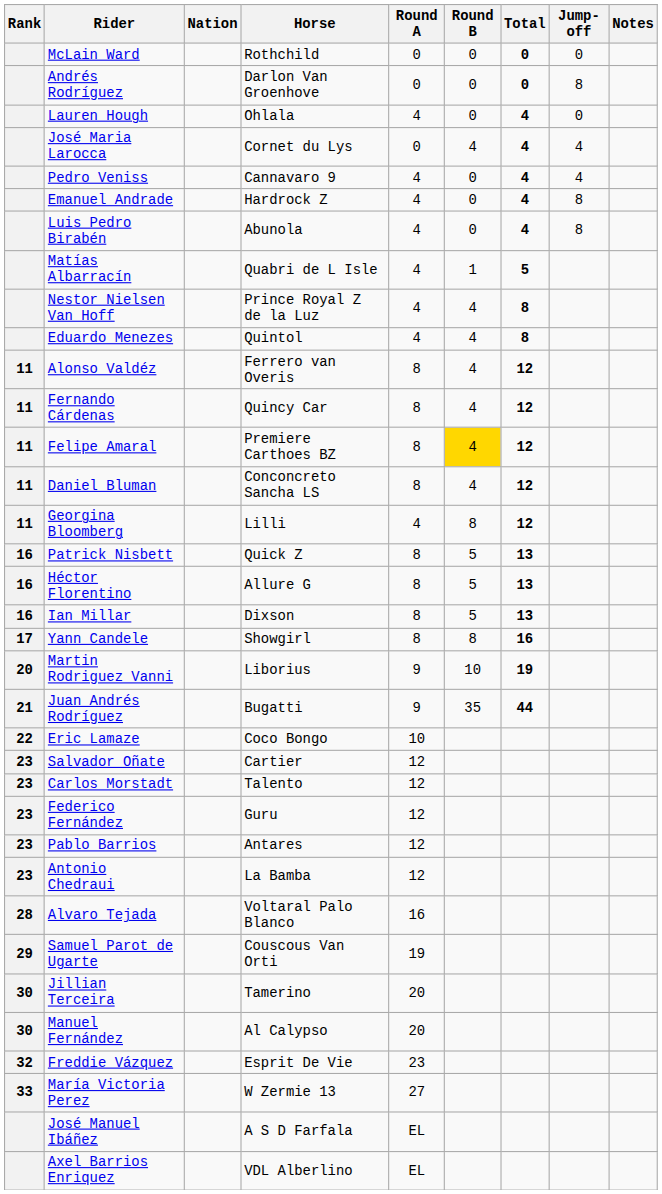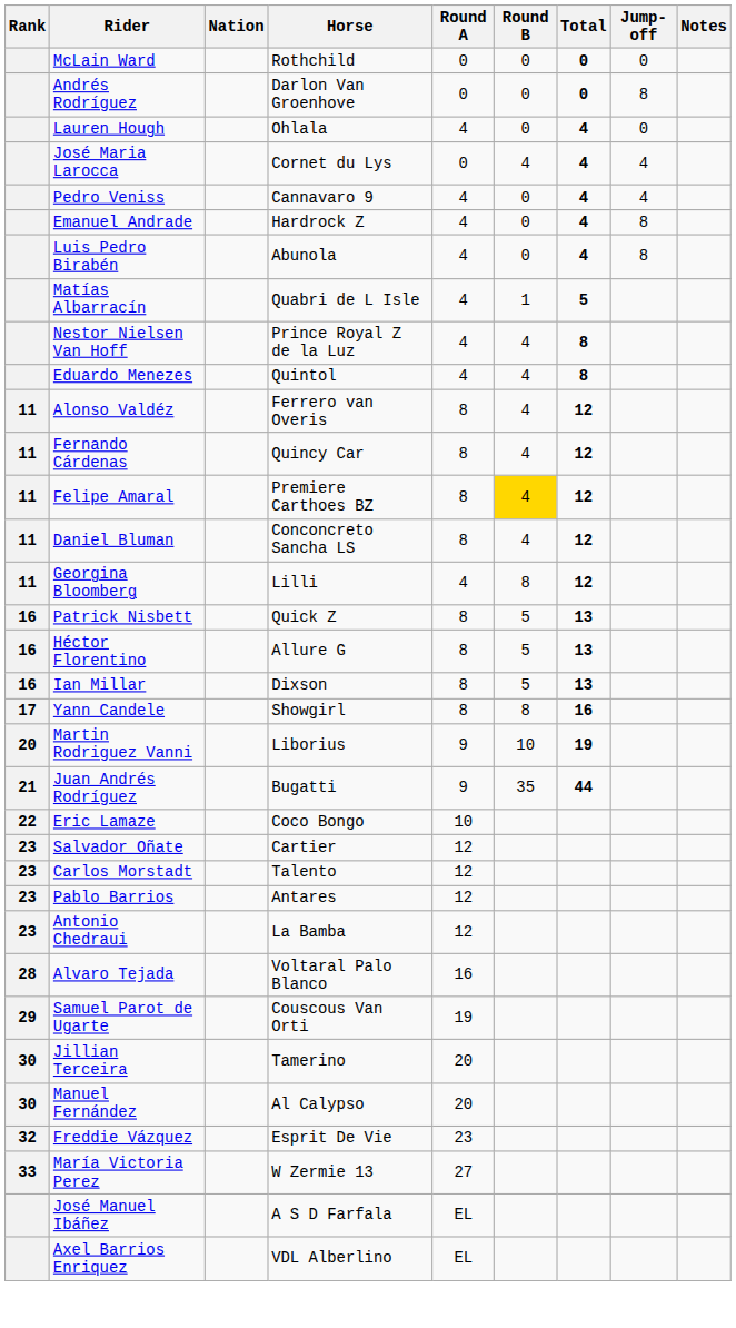 <table class="wikitable sortable" style="text-align:center">
 <tr>
 <th>Rank</th>
 <th>Rider</th>
 <th>Nation</th>
 <th>Horse</th>
 <th>Round A</th>
 <th>Round B</th>
 <th>Total</th>
 <th>Jump-off</th>
 <th>Notes</th>
 </tr>
 <tr>
 <th></th>
 <td align=left><a href='#'>McLain Ward</a></td>
 <td align=left></td>
 <td align=left>Rothchild</td>
 <td>0</td>
 <td>0</td>
 <td><strong>0</strong></td>
 <td>0</td>
 <td></td>
 </tr>
 <tr>
 <th></th>
 <td align=left><a href='#'>Andrés Rodríguez</a></td>
 <td align=left></td>
 <td align=left>Darlon Van Groenhove</td>
 <td>0</td>
 <td>0</td>
 <td><strong>0</strong></td>
 <td>8</td>
 <td></td>
 </tr>
 <tr>
 <th></th>
 <td align=left><a href='#'>Lauren Hough</a></td>
 <td align=left></td>
 <td align=left>Ohlala</td>
 <td>4</td>
 <td>0</td>
 <td><strong>4</strong></td>
 <td>0</td>
 <td></td>
 </tr>
 <tr>
 <th></th>
 <td align=left><a href='#'>José Maria Larocca</a></td>
 <td align=left></td>
 <td align=left>Cornet du Lys</td>
 <td>0</td>
 <td>4</td>
 <td><strong>4</strong></td>
 <td>4</td>
 <td></td>
 </tr>
 <tr>
 <th></th>
 <td align=left><a href='#'>Pedro Veniss</a></td>
 <td align=left></td>
 <td align=left>Cannavaro 9</td>
 <td>4</td>
 <td>0</td>
 <td><strong>4</strong></td>
 <td>4</td>
 <td></td>
 </tr>
 <tr>
 <th></th>
 <td align=left><a href='#'>Emanuel Andrade</a></td>
 <td align=left></td>
 <td align=left>Hardrock Z</td>
 <td>4</td>
 <td>0</td>
 <td><strong>4</strong></td>
 <td>8</td>
 <td></td>
 </tr>
 <tr>
 <th></th>
 <td align=left><a href='#'>Luis Pedro Birabén</a></td>
 <td align=left></td>
 <td align=left>Abunola</td>
 <td>4</td>
 <td>0</td>
 <td><strong>4</strong></td>
 <td>8</td>
 <td></td>
 </tr>
 <tr>
 <th></th>
 <td align=left><a href='#'>Matías Albarracín</a></td>
 <td align=left></td>
 <td align=left>Quabri de L Isle</td>
 <td>4</td>
 <td>1</td>
 <td><strong>5</strong></td>
 <td></td>
 <td></td>
 </tr>
 <tr>
 <th></th>
 <td align=left><a href='#'>Nestor Nielsen Van Hoff</a></td>
 <td align=left></td>
 <td align=left>Prince Royal Z de la Luz</td>
 <td>4</td>
 <td>4</td>
 <td><strong>8</strong></td>
 <td></td>
 <td></td>
 </tr>
 <tr>
 <th></th>
 <td align=left><a href='#'>Eduardo Menezes</a></td>
 <td align=left></td>
 <td align=left>Quintol</td>
 <td>4</td>
 <td>4</td>
 <td><strong>8</strong></td>
 <td></td>
 <td></td>
 </tr>
 <tr>
 <th>11</th>
 <td align=left><a href='#'>Alonso Valdéz</a></td>
 <td align=left></td>
 <td align=left>Ferrero van Overis</td>
 <td>8</td>
 <td>4</td>
 <td><strong>12</strong></td>
 <td></td>
 <td></td>
 </tr>
 <tr>
 <th>11</th>
 <td align=left><a href='#'>Fernando Cárdenas</a></td>
 <td align=left></td>
 <td align=left>Quincy Car</td>
 <td>8</td>
 <td>4</td>
 <td><strong>12</strong></td>
 <td></td>
 <td></td>
 </tr>
 <tr>
 <th>11</th>
 <td align=left><a href='#'>Felipe Amaral</a></td>
 <td align=left></td>
 <td align=left>Premiere Carthoes BZ</td>
 <td>8</td>
 <td style="background: gold;">4</td>
 <td><strong>12</strong></td>
 <td></td>
 <td></td>
 </tr>
 <tr>
 <th>11</th>
 <td align=left><a href='#'>Daniel Bluman</a></td>
 <td align=left></td>
 <td align=left>Conconcreto Sancha LS</td>
 <td>8</td>
 <td>4</td>
 <td><strong>12</strong></td>
 <td></td>
 <td></td>
 </tr>
 <tr>
 <th>11</th>
 <td align=left><a href='#'>Georgina Bloomberg</a></td>
 <td align=left></td>
 <td align=left>Lilli</td>
 <td>4</td>
 <td>8</td>
 <td><strong>12</strong></td>
 <td></td>
 <td></td>
 </tr>
 <tr>
 <th>16</th>
 <td align=left><a href='#'>Patrick Nisbett</a></td>
 <td align=left></td>
 <td align=left>Quick Z</td>
 <td>8</td>
 <td>5</td>
 <td><strong>13</strong></td>
 <td></td>
 <td></td>
 </tr>
 <tr>
 <th>16</th>
 <td align=left><a href='#'>Héctor Florentino</a></td>
 <td align=left></td>
 <td align=left>Allure G</td>
 <td>8</td>
 <td>5</td>
 <td><strong>13</strong></td>
 <td></td>
 <td></td>
 </tr>
 <tr>
 <th>16</th>
 <td align=left><a href='#'>Ian Millar</a></td>
 <td align=left></td>
 <td align=left>Dixson</td>
 <td>8</td>
 <td>5</td>
 <td><strong>13</strong></td>
 <td></td>
 <td></td>
 </tr>
 <tr>
 <th>17</th>
 <td align=left><a href='#'>Yann Candele</a></td>
 <td align=left></td>
 <td align=left>Showgirl</td>
 <td>8</td>
 <td>8</td>
 <td><strong>16</strong></td>
 <td></td>
 <td></td>
 </tr>
 <tr>
 <th>20</th>
 <td align=left><a href='#'>Martin Rodriguez Vanni</a></td>
 <td align=left></td>
 <td align=left>Liborius</td>
 <td>9</td>
 <td>10</td>
 <td><strong>19</strong></td>
 <td></td>
 <td></td>
 </tr>
 <tr>
 <th>21</th>
 <td align=left><a href='#'>Juan Andrés Rodríguez</a></td>
 <td align=left></td>
 <td align=left>Bugatti</td>
 <td>9</td>
 <td>35</td>
 <td><strong>44</strong></td>
 <td></td>
 <td></td>
 </tr>
 <tr>
 <th>22</th>
 <td align=left><a href='#'>Eric Lamaze</a></td>
 <td align=left></td>
 <td align=left>Coco Bongo</td>
 <td>10</td>
 <td></td>
 <td></td>
 <td></td>
 <td></td>
 </tr>
 <tr>
 <th>23</th>
 <td align=left><a href='#'>Salvador Oñate</a></td>
 <td align=left></td>
 <td align=left>Cartier</td>
 <td>12</td>
 <td></td>
 <td></td>
 <td></td>
 <td></td>
 </tr>
 <tr>
 <th>23</th>
 <td align=left><a href='#'>Carlos Morstadt</a></td>
 <td align=left></td>
 <td align=left>Talento</td>
 <td>12</td>
 <td></td>
 <td></td>
 <td></td>
 <td></td>
 </tr>
 <tr>
 <th>23</th>
-<td align=left><a href='#'>Federico Fernández</a></td>
-<td align=left></td>
-<td align=left>Guru</td>
-<td>12</td>
-<td></td>
-<td></td>
-<td></td>
-<td></td>
-</tr>
-<tr>
-<th>23</th>
 <td align=left><a href='#'>Pablo Barrios</a></td>
 <td align=left></td>
 <td align=left>Antares</td>
 <td>12</td>
 <td></td>
 <td></td>
 <td></td>
 <td></td>
 </tr>
 <tr>
 <th>23</th>
 <td align=left><a href='#'>Antonio Chedraui</a></td>
 <td align=left></td>
 <td align=left>La Bamba</td>
 <td>12</td>
 <td></td>
 <td></td>
 <td></td>
 <td></td>
 </tr>
 <tr>
 <th>28</th>
 <td align=left><a href='#'>Alvaro Tejada</a></td>
 <td align=left></td>
 <td align=left>Voltaral Palo Blanco</td>
 <td>16</td>
 <td></td>
 <td></td>
 <td></td>
 <td></td>
 </tr>
 <tr>
 <th>29</th>
 <td align=left><a href='#'>Samuel Parot de Ugarte</a></td>
 <td align=left></td>
 <td align=left>Couscous Van Orti</td>
 <td>19</td>
 <td></td>
 <td></td>
 <td></td>
 <td></td>
 </tr>
 <tr>
 <th>30</th>
 <td align=left><a href='#'>Jillian Terceira</a></td>
 <td align=left></td>
 <td align=left>Tamerino</td>
 <td>20</td>
 <td></td>
 <td></td>
 <td></td>
 <td></td>
 </tr>
 <tr>
 <th>30</th>
 <td align=left><a href='#'>Manuel Fernández</a></td>
 <td align=left></td>
 <td align=left>Al Calypso</td>
 <td>20</td>
 <td></td>
 <td></td>
 <td></td>
 <td></td>
 </tr>
 <tr>
 <th>32</th>
 <td align=left><a href='#'>Freddie Vázquez</a></td>
 <td align=left></td>
 <td align=left>Esprit De Vie</td>
 <td>23</td>
 <td></td>
 <td></td>
 <td></td>
 <td></td>
 </tr>
 <tr>
 <th>33</th>
 <td align=left><a href='#'>María Victoria Perez</a></td>
 <td align=left></td>
 <td align=left>W Zermie 13</td>
 <td>27</td>
 <td></td>
 <td></td>
 <td></td>
 <td></td>
 </tr>
 <tr>
 <th></th>
 <td align=left><a href='#'>José Manuel Ibáñez</a></td>
 <td align=left></td>
 <td align=left>A S D Farfala</td>
 <td>EL</td>
 <td></td>
 <td></td>
 <td></td>
 <td></td>
 </tr>
 <tr>
 <th></th>
 <td align=left><a href='#'>Axel Barrios Enriquez</a></td>
 <td align=left></td>
 <td align=left>VDL Alberlino</td>
 <td>EL</td>
 <td></td>
 <td></td>
 <td></td>
 <td></td>
 </tr>
 </table>
